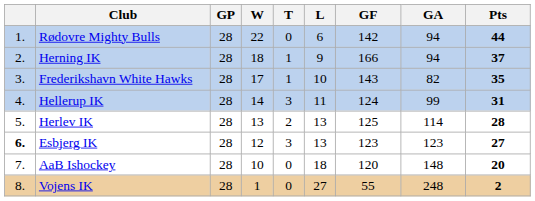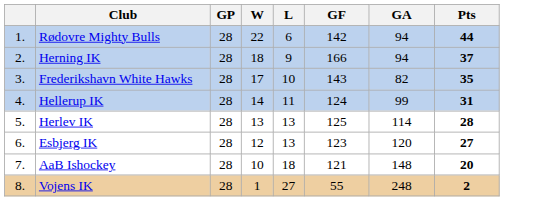 <table class="wikitable">
 <tr>
 <th width="30"></th>
 <th width="200">Club</th>
 <th width="30">GP</th>
 <th width="30">W</th>
-<th width="30">T</th>
 <th width="30">L</th>
 <th width="70">GF</th>
 <th width="70">GA</th>
 <th width="70">Pts</th>
 </tr>
 <tr bgcolor="#BCD2EE" align="center">
 <td>1.</td>
 <td align="left"><a href='#'>Rødovre Mighty Bulls</a></td>
 <td>28</td>
 <td>22</td>
-<td>0</td>
 <td>6</td>
 <td>142</td>
 <td>94</td>
 <td><strong>44</strong></td>
 </tr>
 <tr bgcolor="#BCD2EE" align="center">
 <td>2.</td>
 <td align="left"><a href='#'>Herning IK</a></td>
 <td>28</td>
 <td>18</td>
-<td>1</td>
 <td>9</td>
 <td>166</td>
 <td>94</td>
 <td><strong>37</strong></td>
 </tr>
 <tr bgcolor="#BCD2EE" align="center">
 <td>3.</td>
 <td align="left"><a href='#'>Frederikshavn White Hawks</a></td>
 <td>28</td>
 <td>17</td>
-<td>1</td>
 <td>10</td>
 <td>143</td>
 <td>82</td>
 <td><strong>35</strong></td>
 </tr>
 <tr bgcolor="#BCD2EE" align="center">
 <td>4.</td>
 <td align="left"><a href='#'>Hellerup IK</a></td>
 <td>28</td>
 <td>14</td>
-<td>3</td>
 <td>11</td>
 <td>124</td>
 <td>99</td>
 <td><strong>31</strong></td>
 </tr>
 <tr bgcolor="#FFFFFF" align="center">
 <td>5.</td>
 <td align="left"><a href='#'>Herlev IK</a></td>
 <td>28</td>
 <td>13</td>
-<td>2</td>
 <td>13</td>
 <td>125</td>
 <td>114</td>
 <td><strong>28</strong></td>
 </tr>
 <tr bgcolor="#FFFFFF" align="center">
-<td><strong>6.</strong></td>
+<td>6.</td>
 <td align="left"><a href='#'>Esbjerg IK</a></td>
 <td>28</td>
 <td>12</td>
-<td>3</td>
 <td>13</td>
 <td>123</td>
-<td>123</td>
+<td>120</td>
 <td><strong>27</strong></td>
 </tr>
 <tr bgcolor="#FFFFFF" align="center">
 <td>7.</td>
 <td align="left"><a href='#'>AaB Ishockey</a></td>
 <td>28</td>
 <td>10</td>
-<td>0</td>
 <td>18</td>
-<td>120</td>
+<td>121</td>
 <td>148</td>
 <td><strong>20</strong></td>
 </tr>
 <tr bgcolor="#EECFA1" align="center">
 <td>8.</td>
 <td align="left"><a href='#'>Vojens IK</a></td>
 <td>28</td>
 <td>1</td>
-<td>0</td>
 <td>27</td>
 <td>55</td>
 <td>248</td>
 <td><strong>2</strong></td>
 </tr>
 </table>
